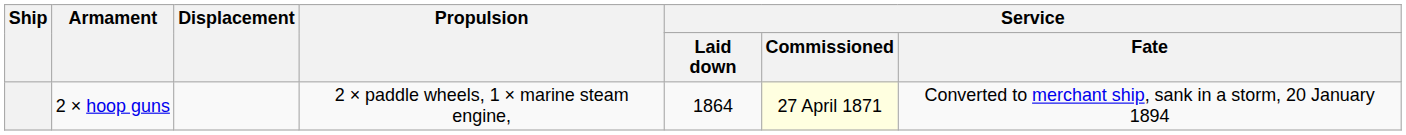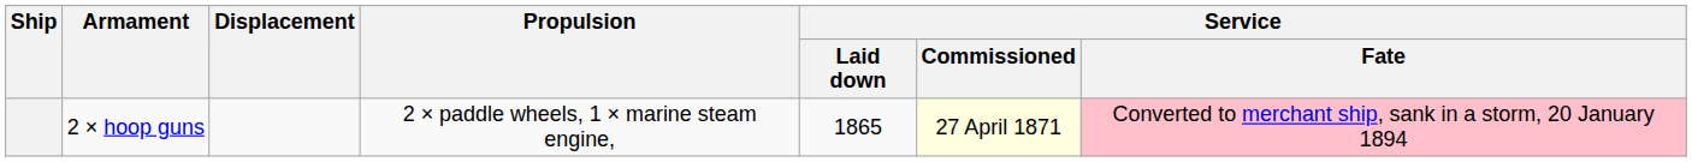 <table class="wikitable plainrowheaders" style="text-align: center;">
 <tr valign="top">
 <th scope="col" rowspan="2">Ship</th>
 <th scope="col" rowspan="2">Armament</th>
 <th scope="col" rowspan="2">Displacement</th>
 <th scope="col" rowspan="2">Propulsion</th>
 <th scope="col" colspan="3">Service</th>
 </tr>
 <tr valign="top">
 <th scope="col">Laid down</th>
 <th scope="col">Commissioned</th>
 <th scope="col">Fate</th>
 </tr>
 <tr valign="center">
 <th scope="row"></th>
 <td>2 ×  <a href='#'>hoop guns</a></td>
 <td></td>
 <td>2 × paddle wheels, 1 × marine steam engine, </td>
-<td>1864</td>
+<td>1865</td>
 <td style="background: lightyellow;">27 April 1871</td>
-<td>Converted to <a href='#'>merchant ship</a>, sank in a storm, 20 January 1894</td>
+<td style="background: pink;">Converted to <a href='#'>merchant ship</a>, sank in a storm, 20 January 1894</td>
 </tr>
 </table>
